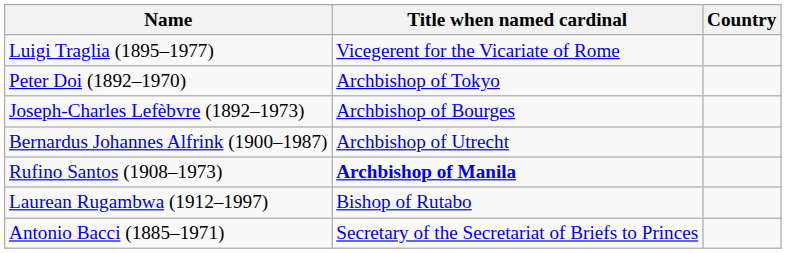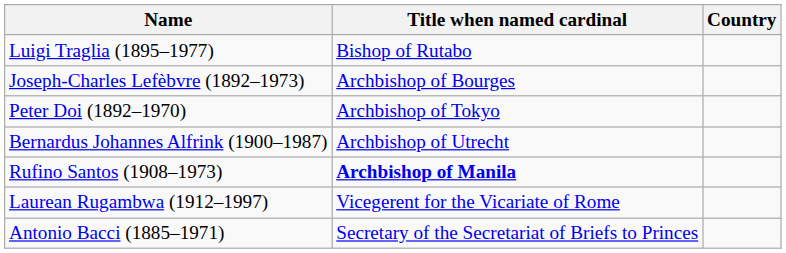 <table class="wikitable sortable">
 <tr>
 <th>Name</th>
 <th>Title when named cardinal</th>
 <th>Country</th>
 </tr>
 <tr>
 <td><a href='#'>Luigi Traglia</a> (1895–1977)</td>
-<td><a href='#'>Vicegerent for the Vicariate of Rome</a></td>
+<td><a href='#'>Bishop of Rutabo</a></td>
+<td></td>
+</tr>
+<tr>
+<td><a href='#'>Joseph-Charles Lefèbvre</a> (1892–1973)</td>
+<td><a href='#'>Archbishop of Bourges</a></td>
 <td></td>
 </tr>
 <tr>
 <td><a href='#'>Peter Doi</a> (1892–1970)</td>
 <td><a href='#'>Archbishop of Tokyo</a></td>
-<td></td>
-</tr>
-<tr>
-<td><a href='#'>Joseph-Charles Lefèbvre</a> (1892–1973)</td>
-<td><a href='#'>Archbishop of Bourges</a></td>
 <td></td>
 </tr>
 <tr>
 <td><a href='#'>Bernardus Johannes Alfrink</a> (1900–1987)</td>
 <td><a href='#'>Archbishop of Utrecht</a></td>
 <td></td>
 </tr>
 <tr>
 <td><a href='#'>Rufino Santos</a> (1908–1973)</td>
 <td><strong><a href='#'>Archbishop of Manila</a></strong></td>
 <td></td>
 </tr>
 <tr>
 <td><a href='#'>Laurean Rugambwa</a> (1912–1997)</td>
-<td><a href='#'>Bishop of Rutabo</a></td>
+<td><a href='#'>Vicegerent for the Vicariate of Rome</a></td>
 <td></td>
 </tr>
 <tr>
 <td><a href='#'>Antonio Bacci</a> (1885–1971)</td>
 <td><a href='#'>Secretary of the Secretariat of Briefs to Princes</a></td>
 <td></td>
 </tr>
 </table>
